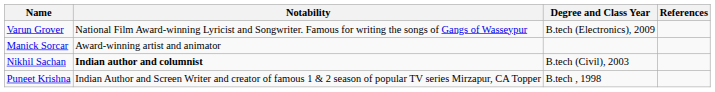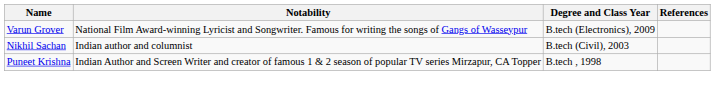 <table class="wikitable">
 <tr>
 <th>Name</th>
 <th>Notability</th>
 <th>Degree and Class Year</th>
 <th>References</th>
 </tr>
 <tr>
 <td><a href='#'>Varun Grover</a></td>
 <td>National Film Award-winning Lyricist and Songwriter. Famous for writing the songs of <a href='#'>Gangs of Wasseypur</a></td>
 <td>B.tech (Electronics), 2009</td>
 <td></td>
 </tr>
 <tr>
-<td><a href='#'>Manick Sorcar</a></td>
-<td>Award-winning artist and animator</td>
-<td></td>
-<td></td>
-</tr>
-<tr>
 <td><a href='#'>Nikhil Sachan</a></td>
-<td><strong>Indian author and columnist</strong></td>
+<td>Indian author and columnist</td>
 <td>B.tech (Civil), 2003</td>
 <td></td>
 </tr>
 <tr>
 <td><a href='#'>Puneet Krishna</a></td>
 <td>Indian Author and Screen Writer and creator of famous 1 & 2 season of popular TV series Mirzapur, CA Topper</td>
 <td>B.tech , 1998</td>
 <td></td>
 </tr>
 </table>
